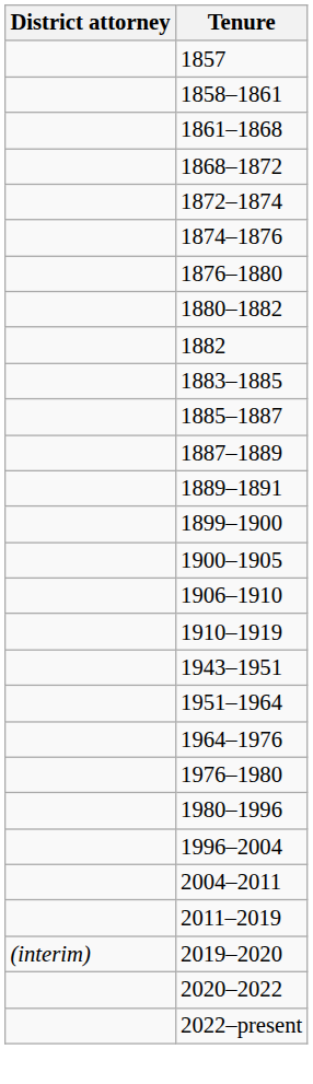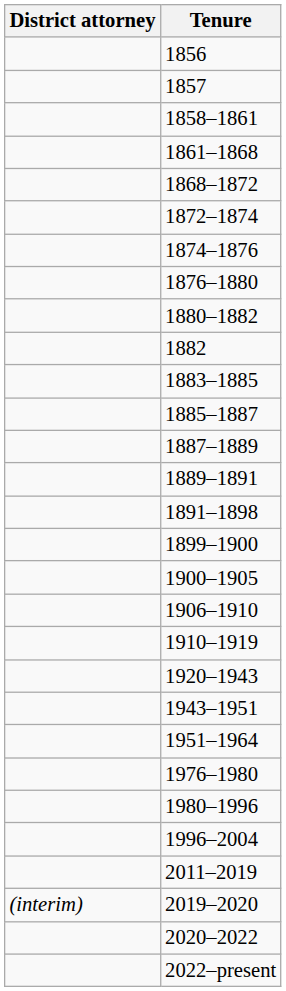 <table class="wikitable sortable">
 <tr>
 <th>District attorney</th>
 <th>Tenure</th>
+</tr>
+<tr>
+<td></td>
+<td>1856</td>
 </tr>
 <tr>
 <td></td>
 <td>1857</td>
 </tr>
 <tr>
 <td></td>
 <td>1858–1861</td>
 </tr>
 <tr>
 <td></td>
 <td>1861–1868</td>
 </tr>
 <tr>
 <td></td>
 <td>1868–1872</td>
 </tr>
 <tr>
 <td></td>
 <td>1872–1874</td>
 </tr>
 <tr>
 <td></td>
 <td>1874–1876</td>
 </tr>
 <tr>
 <td></td>
 <td>1876–1880</td>
 </tr>
 <tr>
 <td></td>
 <td>1880–1882</td>
 </tr>
 <tr>
 <td></td>
 <td>1882</td>
 </tr>
 <tr>
 <td></td>
 <td>1883–1885</td>
 </tr>
 <tr>
 <td></td>
 <td>1885–1887</td>
 </tr>
 <tr>
 <td></td>
 <td>1887–1889</td>
 </tr>
 <tr>
 <td></td>
 <td>1889–1891</td>
 </tr>
 <tr>
 <td></td>
+<td>1891–1898</td>
+</tr>
+<tr>
+<td></td>
 <td>1899–1900</td>
 </tr>
 <tr>
 <td></td>
 <td>1900–1905</td>
 </tr>
 <tr>
 <td></td>
 <td>1906–1910</td>
 </tr>
 <tr>
 <td></td>
 <td>1910–1919</td>
 </tr>
 <tr>
 <td></td>
+<td>1920–1943</td>
+</tr>
+<tr>
+<td></td>
 <td>1943–1951</td>
 </tr>
 <tr>
 <td></td>
 <td>1951–1964</td>
-</tr>
-<tr>
-<td></td>
-<td>1964–1976</td>
 </tr>
 <tr>
 <td></td>
 <td>1976–1980</td>
 </tr>
 <tr>
 <td></td>
 <td>1980–1996</td>
 </tr>
 <tr>
 <td></td>
 <td>1996–2004</td>
-</tr>
-<tr>
-<td></td>
-<td>2004–2011</td>
 </tr>
 <tr>
 <td></td>
 <td>2011–2019</td>
 </tr>
 <tr>
 <td><em> (interim)</em></td>
 <td>2019–2020</td>
 </tr>
 <tr>
 <td></td>
 <td>2020–2022</td>
 </tr>
 <tr>
 <td></td>
 <td>2022–present</td>
 </tr>
 </table>
